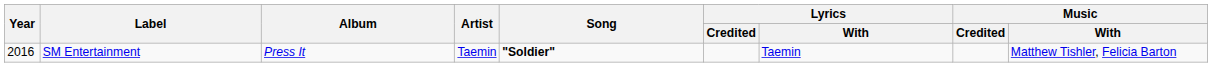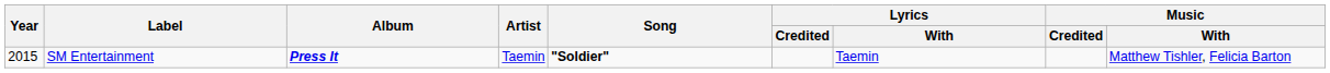 <table class="wikitable"  style="width:100%">
 <tr>
 <th rowspan=2 width=50px>Year</th>
 <th rowspan=2 width=800px>Label</th>
 <th rowspan=2 width=800px>Album</th>
 <th rowspan=2 width=50px>Artist</th>
 <th rowspan=2 width=800px>Song</th>
 <th colspan="2">Lyrics</th>
 <th colspan="2">Music</th>
 </tr>
 <tr>
 <th width=50px>Credited</th>
 <th width=800px>With</th>
 <th width=50px>Credited</th>
 <th width=800px>With</th>
 </tr>
 <tr>
-<td>2016</td>
+<td>2015</td>
 <td><a href='#'>SM Entertainment</a></td>
-<td><em><a href='#'>Press It</a></em></td>
+<td><strong><em><a href='#'>Press It</a></em></strong></td>
 <td><a href='#'>Taemin</a></td>
 <td><strong>"Soldier"</strong></td>
 <td></td>
 <td><a href='#'>Taemin</a></td>
 <td></td>
 <td><a href='#'>Matthew Tishler</a>, <a href='#'>Felicia Barton</a></td>
 </tr>
 </table>
